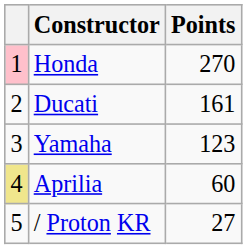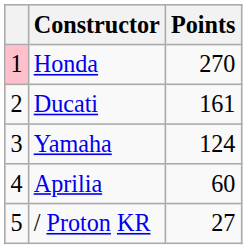 <table class="wikitable" style="font-size: 95%;">
 <tr>
 <th></th>
 <th>Constructor</th>
 <th>Points</th>
 </tr>
 <tr>
 <td align=center style="background: pink;">1</td>
 <td> <a href='#'>Honda</a></td>
 <td align=right>270</td>
 </tr>
 <tr>
 <td align=center>2</td>
 <td> <a href='#'>Ducati</a></td>
 <td align=right>161</td>
 </tr>
 <tr>
 <td align=center>3</td>
 <td> <a href='#'>Yamaha</a></td>
-<td align=right>123</td>
+<td align=right>124</td>
 </tr>
 <tr>
-<td align=center style="background: khaki;">4</td>
+<td align=center>4</td>
 <td> <a href='#'>Aprilia</a></td>
 <td align=right>60</td>
 </tr>
 <tr>
 <td align=center>5</td>
 <td>/ <a href='#'>Proton</a> <a href='#'>KR</a></td>
 <td align=right>27</td>
 </tr>
 </table>
